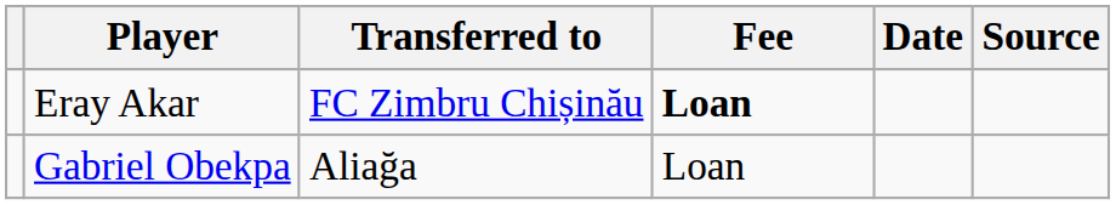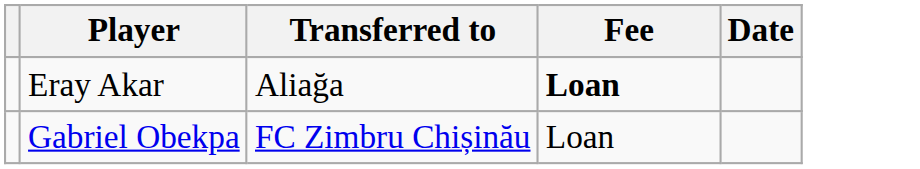 <table class="wikitable plainrowheaders sortable">
 <tr>
 <th></th>
 <th scope="col">Player</th>
 <th>Transferred to</th>
 <th style="width: 80px;">Fee</th>
 <th scope="col">Date</th>
-<th scope="col">Source</th>
 </tr>
 <tr>
 <td align="center"></td>
 <td> Eray Akar</td>
-<td> <a href='#'>FC Zimbru Chișinău</a></td>
+<td> Aliağa</td>
 <td><strong>Loan</strong></td>
-<td></td>
 <td></td>
 </tr>
 <tr>
 <td align="center"></td>
 <td> <a href='#'>Gabriel Obekpa</a></td>
-<td> Aliağa</td>
+<td> <a href='#'>FC Zimbru Chișinău</a></td>
 <td>Loan</td>
-<td></td>
 <td></td>
 </tr>
 </table>
